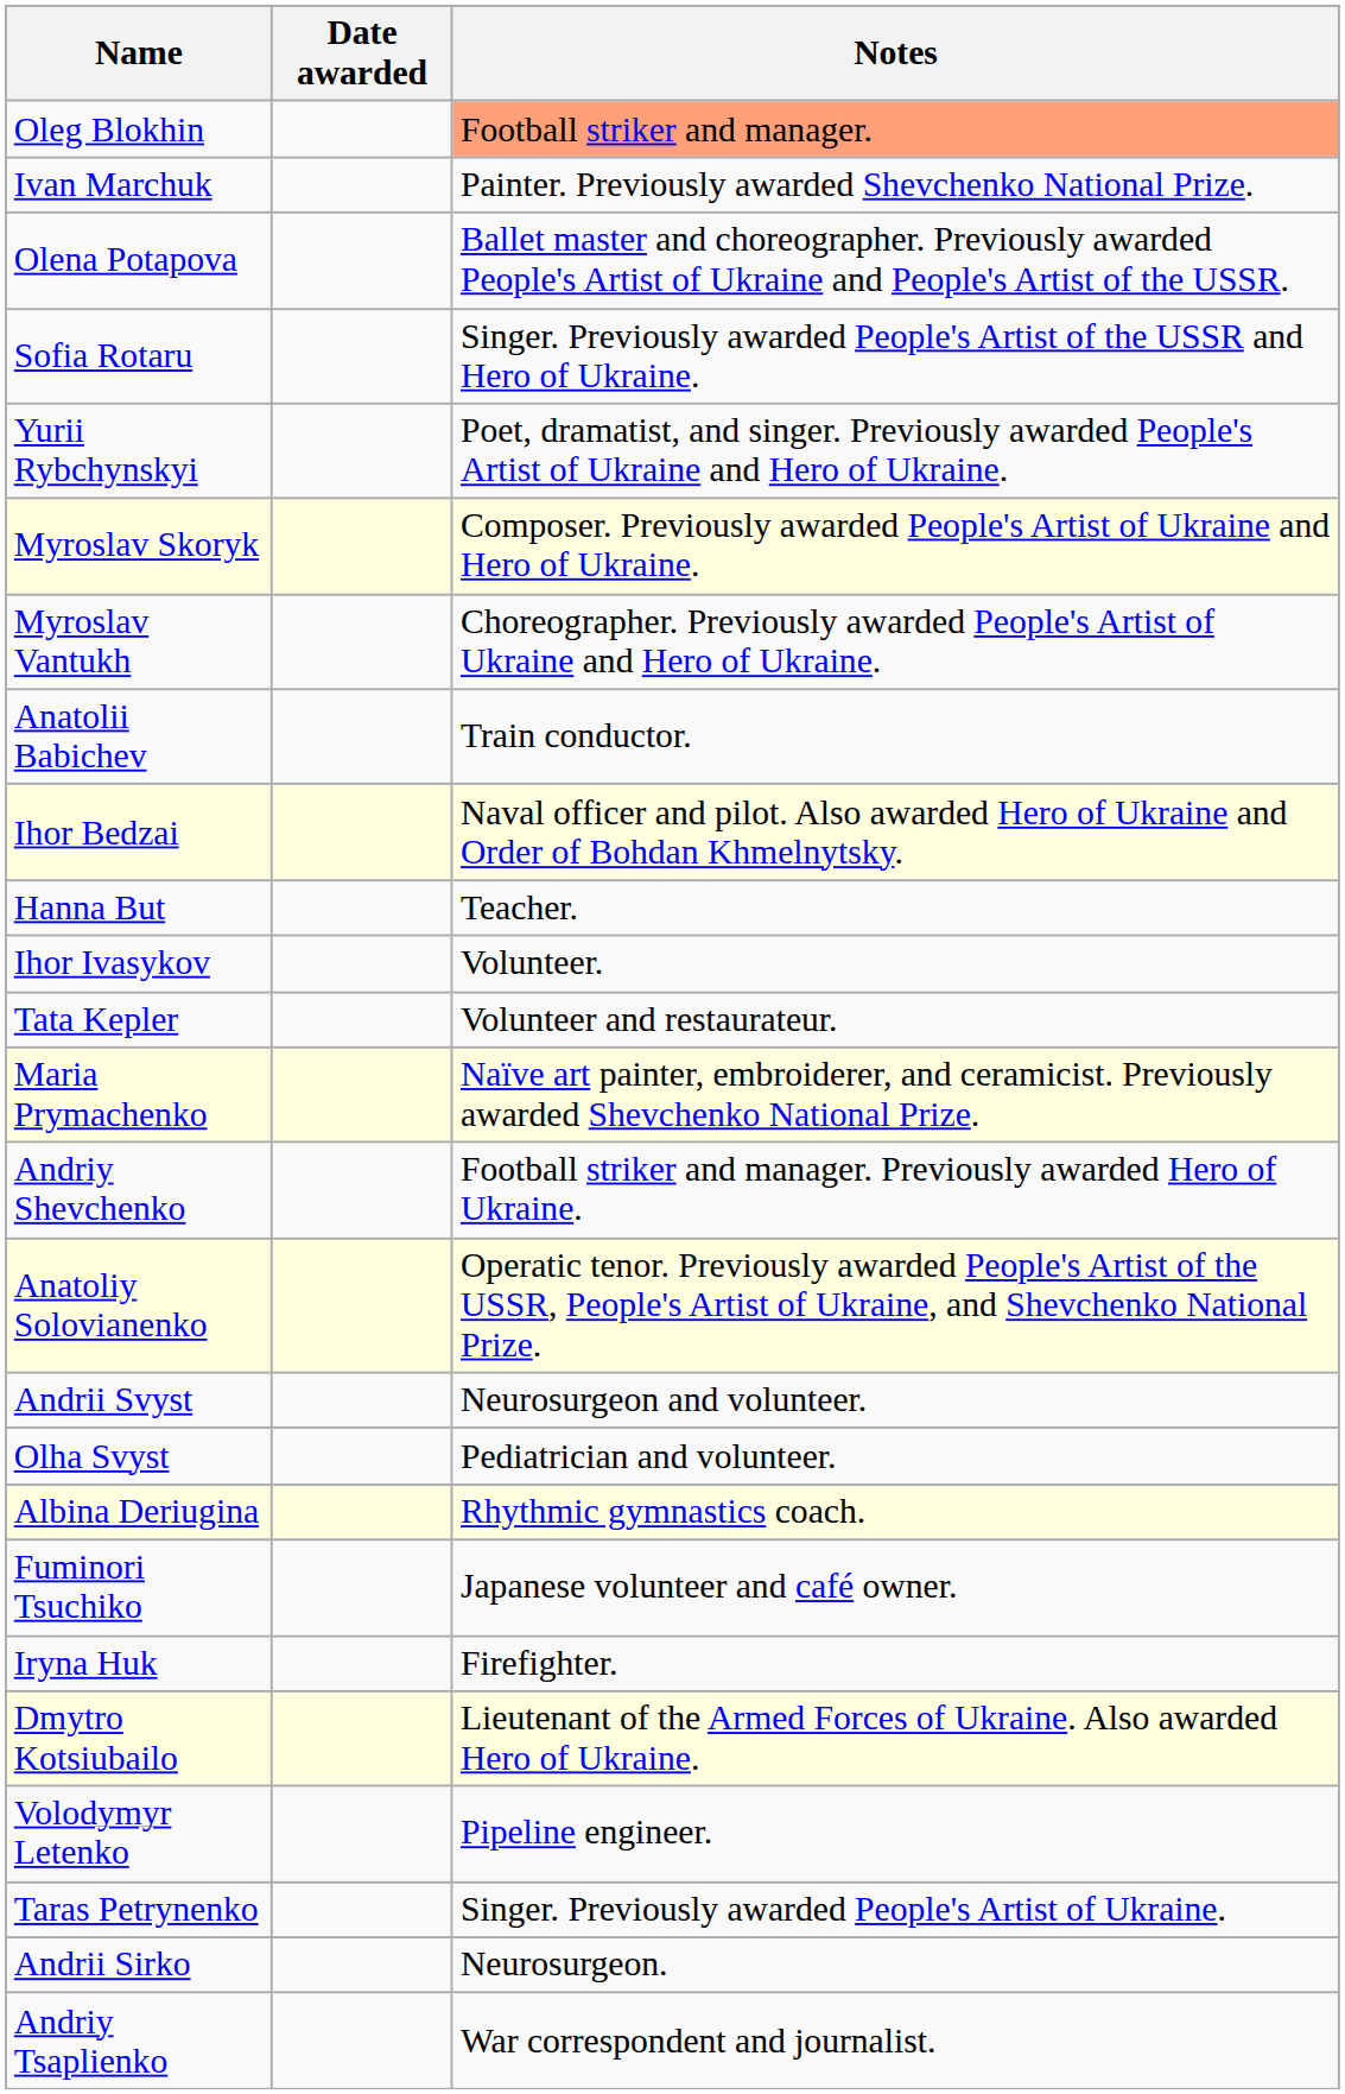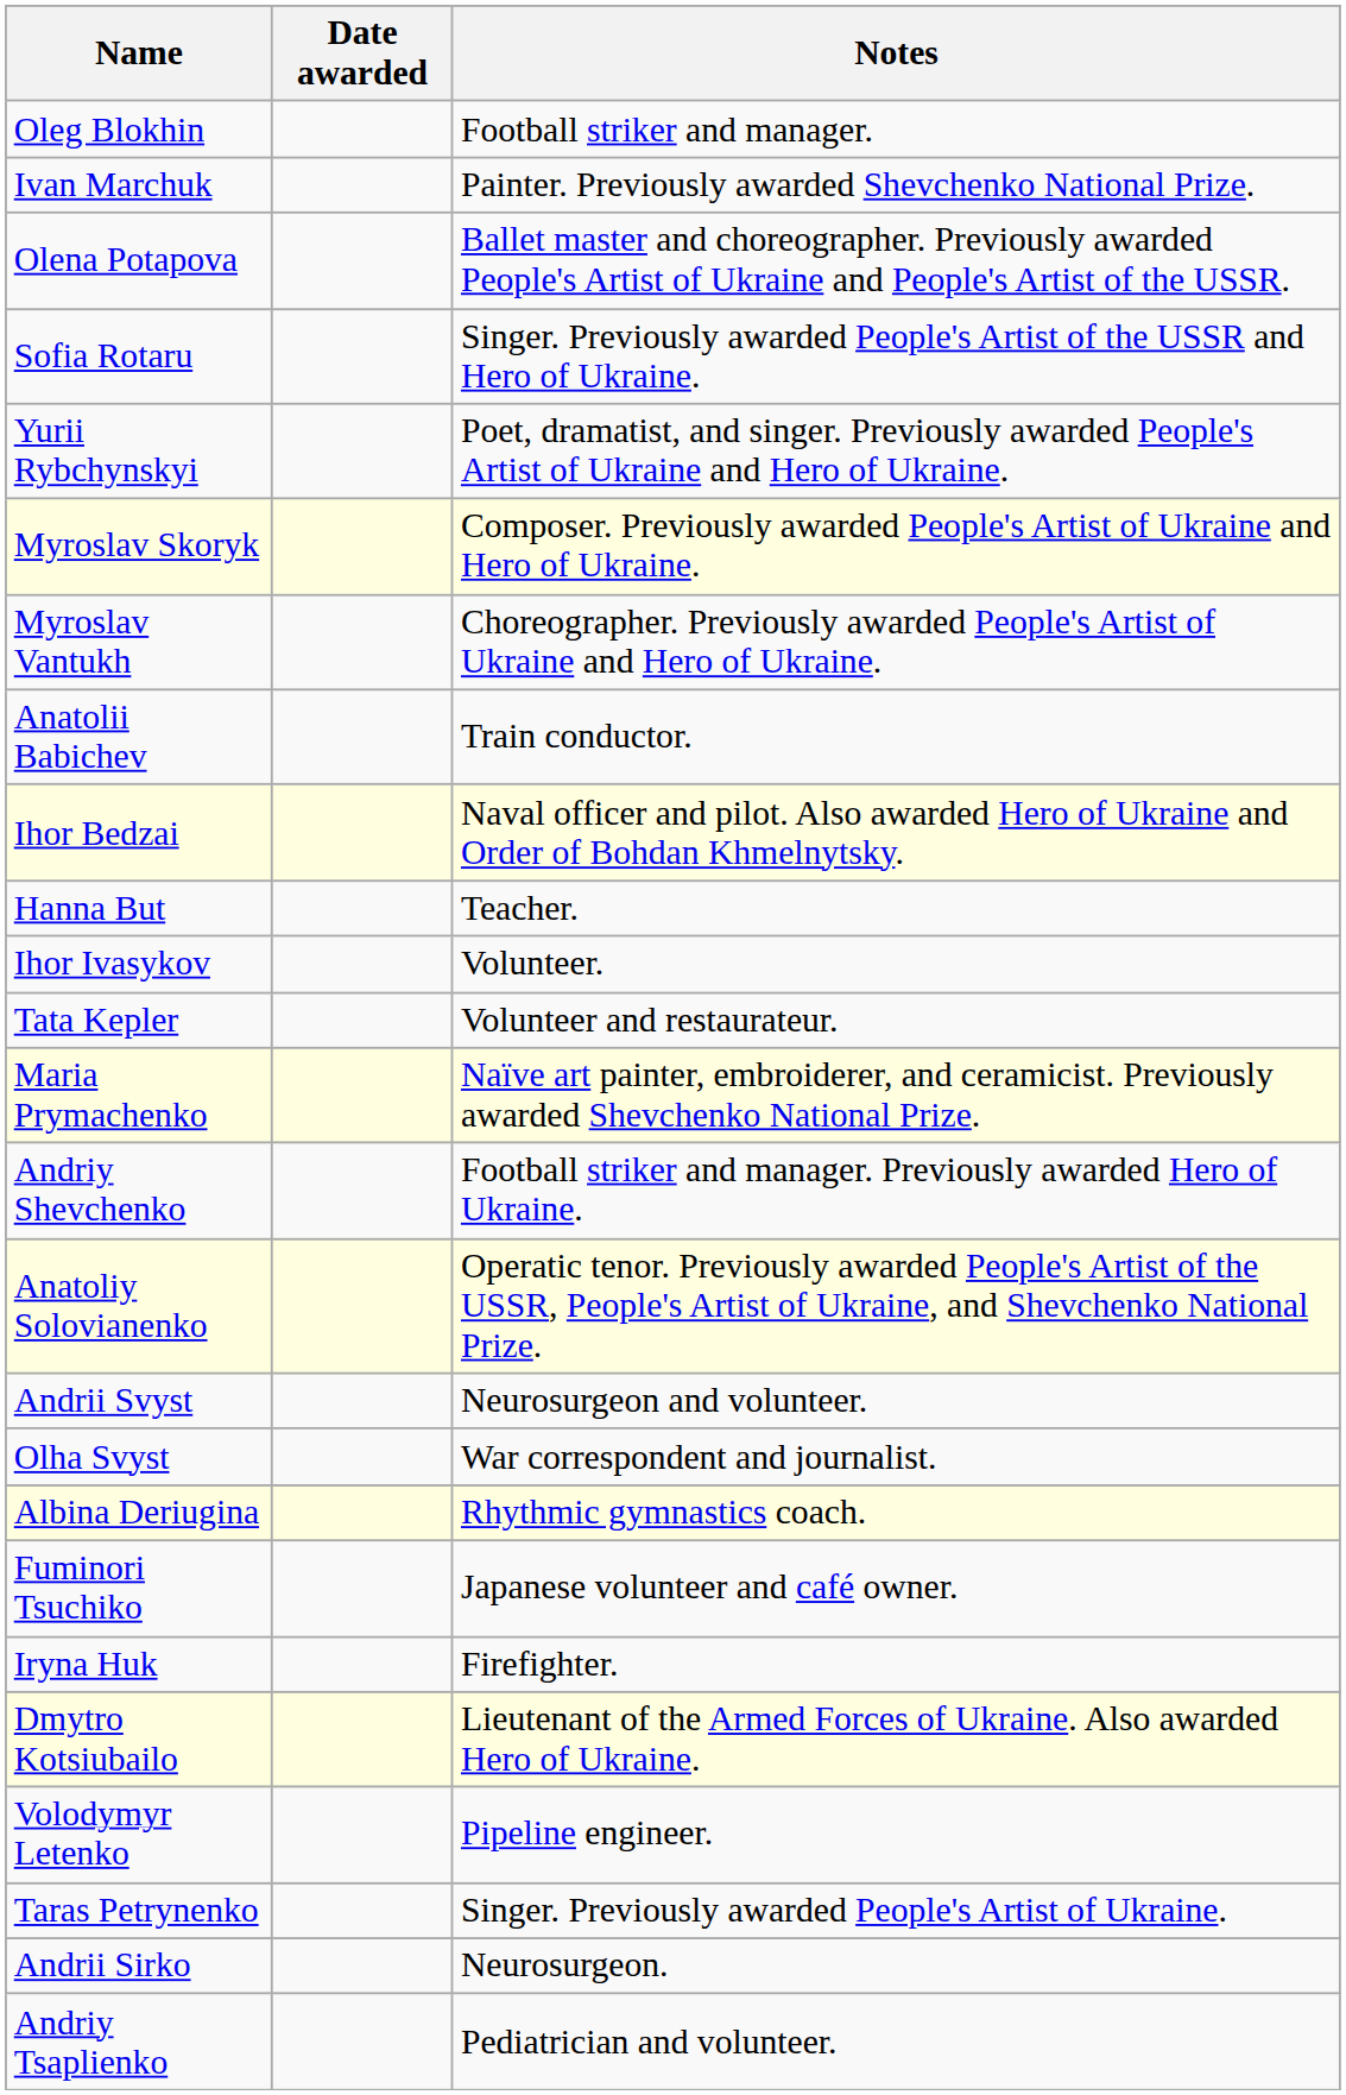 <table class="wikitable sortable plainrowheaders">
 <tr>
 <th scope="col">Name</th>
 <th scope="col">Date awarded</th>
 <th scope="col">Notes</th>
 </tr>
 <tr>
 <td data-sort-value="Blokhin, Oleh"><a href='#'>Oleg Blokhin</a></td>
 <td></td>
-<td style="background: lightsalmon;">Football <a href='#'>striker</a> and manager.</td>
+<td>Football <a href='#'>striker</a> and manager.</td>
 </tr>
 <tr>
 <td data-sort-value="Marchuk, Ivan"><a href='#'>Ivan Marchuk</a></td>
 <td></td>
 <td>Painter. Previously awarded <a href='#'>Shevchenko National Prize</a>.</td>
 </tr>
 <tr>
 <td data-sort-value="Potapova, Olena"><a href='#'>Olena Potapova</a></td>
 <td></td>
 <td><a href='#'>Ballet master</a> and choreographer. Previously awarded <a href='#'>People's Artist of Ukraine</a> and <a href='#'>People's Artist of the USSR</a>.</td>
 </tr>
 <tr>
 <td data-sort-value="Rotaru, Sofia"><a href='#'>Sofia Rotaru</a></td>
 <td></td>
 <td>Singer. Previously awarded <a href='#'>People's Artist of the USSR</a> and <a href='#'>Hero of Ukraine</a>.</td>
 </tr>
 <tr>
 <td data-sort-value="Rybchynskyi, Yurii"><a href='#'>Yurii Rybchynskyi</a></td>
 <td></td>
 <td>Poet, dramatist, and singer. Previously awarded <a href='#'>People's Artist of Ukraine</a> and <a href='#'>Hero of Ukraine</a>.</td>
 </tr>
 <tr>
 <td style="background:#FFFFE0" data-sort-value="Skoryk, Myroslav"><a href='#'>Myroslav Skoryk</a></td>
 <td style="background:#FFFFE0"></td>
 <td style="background:#FFFFE0">Composer. Previously awarded <a href='#'>People's Artist of Ukraine</a> and <a href='#'>Hero of Ukraine</a>.</td>
 </tr>
 <tr>
 <td data-sort-value="Vantukh, Myroslav"><a href='#'>Myroslav Vantukh</a></td>
 <td></td>
 <td>Choreographer. Previously awarded <a href='#'>People's Artist of Ukraine</a> and <a href='#'>Hero of Ukraine</a>.</td>
 </tr>
 <tr>
 <td data-sort-value="Babichev, Anatolii"><a href='#'>Anatolii Babichev</a></td>
 <td></td>
 <td>Train conductor.</td>
 </tr>
 <tr>
 <td style="background:#FFFFE0" data-sort-value="Bedzai, Ihor"><a href='#'>Ihor Bedzai</a></td>
 <td style="background:#FFFFE0"></td>
 <td style="background:#FFFFE0">Naval officer and pilot. Also awarded <a href='#'>Hero of Ukraine</a> and <a href='#'>Order of Bohdan Khmelnytsky</a>.</td>
 </tr>
 <tr>
 <td data-sort-value="But, Hanna"><a href='#'>Hanna But</a></td>
 <td></td>
 <td>Teacher.</td>
 </tr>
 <tr>
 <td data-sort-value="Ivasykov, Ihor"><a href='#'>Ihor Ivasykov</a></td>
 <td></td>
 <td>Volunteer.</td>
 </tr>
 <tr>
 <td data-sort-value="Kepler, Tata"><a href='#'>Tata Kepler</a></td>
 <td></td>
 <td>Volunteer and restaurateur.</td>
 </tr>
 <tr>
 <td style="background:#FFFFE0" data-sort-value="Prymachenko, Maria"><a href='#'>Maria Prymachenko</a></td>
 <td style="background:#FFFFE0"></td>
 <td style="background:#FFFFE0"><a href='#'>Naïve art</a> painter, embroiderer, and ceramicist. Previously awarded <a href='#'>Shevchenko National Prize</a>.</td>
 </tr>
 <tr>
 <td data-sort-value="Shevchenko, Andriy"><a href='#'>Andriy Shevchenko</a></td>
 <td></td>
 <td>Football <a href='#'>striker</a> and manager. Previously awarded <a href='#'>Hero of Ukraine</a>.</td>
 </tr>
 <tr>
 <td style="background:#FFFFE0" data-sort-value="Solovianenko, Anatoliy"><a href='#'>Anatoliy Solovianenko</a></td>
 <td style="background:#FFFFE0"></td>
 <td style="background:#FFFFE0">Operatic tenor. Previously awarded <a href='#'>People's Artist of the USSR</a>, <a href='#'>People's Artist of Ukraine</a>, and <a href='#'>Shevchenko National Prize</a>.</td>
 </tr>
 <tr>
 <td data-sort-value="Svyst, Andrii"><a href='#'>Andrii Svyst</a></td>
 <td></td>
 <td>Neurosurgeon and volunteer.</td>
 </tr>
 <tr>
 <td data-sort-value="Svyst, Olha"><a href='#'>Olha Svyst</a></td>
 <td></td>
-<td>Pediatrician and volunteer.</td>
+<td>War correspondent and journalist.</td>
 </tr>
 <tr>
 <td style="background:#FFFFE0" data-sort-value="Deriuhina, Albina"><a href='#'>Albina Deriugina</a></td>
 <td style="background:#FFFFE0"></td>
 <td style="background:#FFFFE0"><a href='#'>Rhythmic gymnastics</a> coach.</td>
 </tr>
 <tr>
 <td data-sort-value="Fuminori Tsuchiko"><a href='#'>Fuminori Tsuchiko</a></td>
 <td></td>
 <td>Japanese volunteer and <a href='#'>café</a> owner.</td>
 </tr>
 <tr>
 <td data-sort-value="Huk, Iryna"><a href='#'>Iryna Huk</a></td>
 <td></td>
 <td>Firefighter.</td>
 </tr>
 <tr>
 <td style="background:#FFFFE0" data-sort-value="Kotsiubailo, Dmytro"><a href='#'>Dmytro Kotsiubailo</a></td>
 <td style="background:#FFFFE0"></td>
 <td style="background:#FFFFE0">Lieutenant of the <a href='#'>Armed Forces of Ukraine</a>. Also awarded <a href='#'>Hero of Ukraine</a>.</td>
 </tr>
 <tr>
 <td data-sort-value="Letenko, Volodymyr"><a href='#'>Volodymyr Letenko</a></td>
 <td></td>
 <td><a href='#'>Pipeline</a> engineer.</td>
 </tr>
 <tr>
 <td data-sort-value="Petrynenko, Taras"><a href='#'>Taras Petrynenko</a></td>
 <td></td>
 <td>Singer. Previously awarded <a href='#'>People's Artist of Ukraine</a>.</td>
 </tr>
 <tr>
 <td data-sort-value="Sirko, Andrii"><a href='#'>Andrii Sirko</a></td>
 <td></td>
 <td>Neurosurgeon.</td>
 </tr>
 <tr>
 <td data-sort-value="Tsaplienko, Andriy"><a href='#'>Andriy Tsaplienko</a></td>
 <td></td>
-<td>War correspondent and journalist.</td>
+<td>Pediatrician and volunteer.</td>
 </tr>
 </table>
